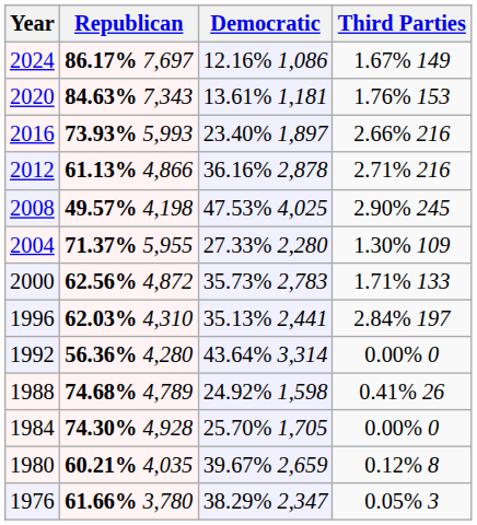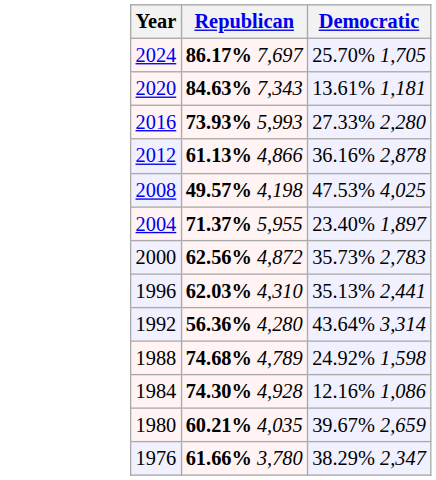 <table class="wikitable" style="float:right; font-size:95%;">
 <tr bgcolor=lightgrey>
 <th>Year</th>
 <th><a href='#'>Republican</a></th>
 <th><a href='#'>Democratic</a></th>
-<th><a href='#'>Third Parties</a></th>
 </tr>
 <tr>
 <td align="center" bgcolor="#fff3f3"><a href='#'>2024</a></td>
 <td align="center" bgcolor="#fff3f3"><strong>86.17%</strong> <em>7,697</em></td>
-<td align="center" bgcolor="#f0f0ff">12.16% <em>1,086</em></td>
-<td align="center">1.67% <em>149</em></td>
+<td align="center" bgcolor="#f0f0ff">25.70% <em>1,705</em></td>
 </tr>
 <tr>
 <td align="center" bgcolor="#fff3f3"><a href='#'>2020</a></td>
 <td align="center" bgcolor="#fff3f3"><strong>84.63%</strong> <em>7,343</em></td>
 <td align="center" bgcolor="#f0f0ff">13.61% <em>1,181</em></td>
-<td align="center">1.76% <em>153</em></td>
 </tr>
 <tr>
 <td align="center" bgcolor="#fff3f3"><a href='#'>2016</a></td>
 <td align="center" bgcolor="#fff3f3"><strong>73.93%</strong> <em>5,993</em></td>
-<td align="center" bgcolor="#f0f0ff">23.40% <em>1,897</em></td>
-<td align="center">2.66% <em>216</em></td>
+<td align="center" bgcolor="#f0f0ff">27.33% <em>2,280</em></td>
 </tr>
 <tr>
 <td align="center" bgcolor="#f0f0ff"><a href='#'>2012</a></td>
 <td align="center" bgcolor="#fff3f3"><strong>61.13%</strong> <em>4,866</em></td>
 <td align="center" bgcolor="#f0f0ff">36.16% <em>2,878</em></td>
-<td align="center">2.71% <em>216</em></td>
 </tr>
 <tr>
 <td align="center" bgcolor="#f0f0ff"><a href='#'>2008</a></td>
 <td align="center" bgcolor="#fff3f3"><strong>49.57%</strong> <em>4,198</em></td>
 <td align="center" bgcolor="#f0f0ff">47.53% <em>4,025</em></td>
-<td align="center">2.90% <em>245</em></td>
 </tr>
 <tr>
 <td align="center" bgcolor="#fff3f3"><a href='#'>2004</a></td>
 <td align="center" bgcolor="#fff3f3"><strong>71.37%</strong> <em>5,955</em></td>
-<td align="center" bgcolor="#f0f0ff">27.33% <em>2,280</em></td>
-<td align="center">1.30% <em>109</em></td>
+<td align="center" bgcolor="#f0f0ff">23.40% <em>1,897</em></td>
 </tr>
 <tr>
 <td align="center" bgcolor="#f0f0ff">2000</td>
 <td align="center" bgcolor="#fff3f3"><strong>62.56%</strong> <em>4,872</em></td>
 <td align="center" bgcolor="#f0f0ff">35.73% <em>2,783</em></td>
-<td align="center">1.71% <em>133</em></td>
 </tr>
 <tr>
 <td align="center" bgcolor="#f0f0ff">1996</td>
 <td align="center" bgcolor="#fff3f3"><strong>62.03%</strong> <em>4,310</em></td>
 <td align="center" bgcolor="#f0f0ff">35.13% <em>2,441</em></td>
-<td align="center">2.84% <em>197</em></td>
 </tr>
 <tr>
 <td align="center" bgcolor="#f0f0ff">1992</td>
 <td align="center" bgcolor="#fff3f3"><strong>56.36%</strong> <em>4,280</em></td>
 <td align="center" bgcolor="#f0f0ff">43.64% <em>3,314</em></td>
-<td align="center">0.00% <em>0</em></td>
 </tr>
 <tr>
 <td align="center" bgcolor="#fff3f3">1988</td>
 <td align="center" bgcolor="#fff3f3"><strong>74.68%</strong> <em>4,789</em></td>
 <td align="center" bgcolor="#f0f0ff">24.92% <em>1,598</em></td>
-<td align="center">0.41% <em>26</em></td>
 </tr>
 <tr>
 <td align="center" bgcolor="#fff3f3">1984</td>
 <td align="center" bgcolor="#fff3f3"><strong>74.30%</strong> <em>4,928</em></td>
-<td align="center" bgcolor="#f0f0ff">25.70% <em>1,705</em></td>
-<td align="center">0.00% <em>0</em></td>
+<td align="center" bgcolor="#f0f0ff">12.16% <em>1,086</em></td>
 </tr>
 <tr>
 <td align="center" bgcolor="#fff3f3">1980</td>
 <td align="center" bgcolor="#fff3f3"><strong>60.21%</strong> <em>4,035</em></td>
 <td align="center" bgcolor="#f0f0ff">39.67% <em>2,659</em></td>
-<td align="center">0.12% <em>8</em></td>
 </tr>
 <tr>
 <td align="center" bgcolor="#f0f0ff">1976</td>
 <td align="center" bgcolor="#fff3f3"><strong>61.66%</strong> <em>3,780</em></td>
 <td align="center" bgcolor="#f0f0ff">38.29% <em>2,347</em></td>
-<td align="center">0.05% <em>3</em></td>
 </tr>
 </table>
